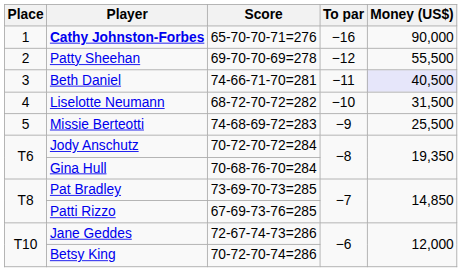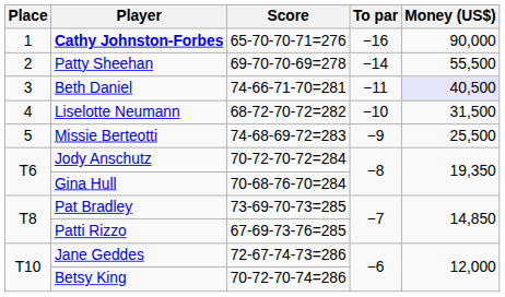 <table class="wikitable">
 <tr>
 <th>Place</th>
 <th>Player</th>
 <th>Score</th>
 <th>To par</th>
 <th>Money (US$)</th>
 </tr>
 <tr>
 <td align=center>1</td>
 <td> <strong><a href='#'>Cathy Johnston-Forbes</a></strong></td>
 <td>65-70-70-71=276</td>
 <td align=center>−16</td>
 <td align=right>90,000</td>
 </tr>
 <tr>
 <td align=center>2</td>
 <td> <a href='#'>Patty Sheehan</a></td>
 <td>69-70-70-69=278</td>
-<td align=center>−12</td>
+<td align=center>−14</td>
 <td align=right>55,500</td>
 </tr>
 <tr>
 <td align=center>3</td>
 <td> <a href='#'>Beth Daniel</a></td>
 <td>74-66-71-70=281</td>
 <td align=center>−11</td>
 <td align=right style="background: lavender;">40,500</td>
 </tr>
 <tr>
 <td align=center>4</td>
 <td> <a href='#'>Liselotte Neumann</a></td>
 <td>68-72-70-72=282</td>
 <td align=center>−10</td>
 <td align=right>31,500</td>
 </tr>
 <tr>
 <td align=center>5</td>
 <td> <a href='#'>Missie Berteotti</a></td>
 <td>74-68-69-72=283</td>
 <td align=center>−9</td>
 <td align=right>25,500</td>
 </tr>
 <tr>
 <td rowspan="2" align=center>T6</td>
 <td> <a href='#'>Jody Anschutz</a></td>
 <td>70-72-70-72=284</td>
 <td rowspan="2" align=center>−8</td>
 <td rowspan="2" align=right>19,350</td>
 </tr>
 <tr>
 <td> <a href='#'>Gina Hull</a></td>
 <td>70-68-76-70=284</td>
 </tr>
 <tr>
 <td rowspan="2" align=center>T8</td>
 <td> <a href='#'>Pat Bradley</a></td>
 <td>73-69-70-73=285</td>
 <td rowspan="2" align=center>−7</td>
 <td rowspan="2" align=right>14,850</td>
 </tr>
 <tr>
 <td> <a href='#'>Patti Rizzo</a></td>
 <td>67-69-73-76=285</td>
 </tr>
 <tr>
 <td rowspan="2" align=center>T10</td>
 <td> <a href='#'>Jane Geddes</a></td>
 <td>72-67-74-73=286</td>
 <td rowspan="2" align=center>−6</td>
 <td rowspan="2" align=right>12,000</td>
 </tr>
 <tr>
 <td> <a href='#'>Betsy King</a></td>
 <td>70-72-70-74=286</td>
 </tr>
 </table>
